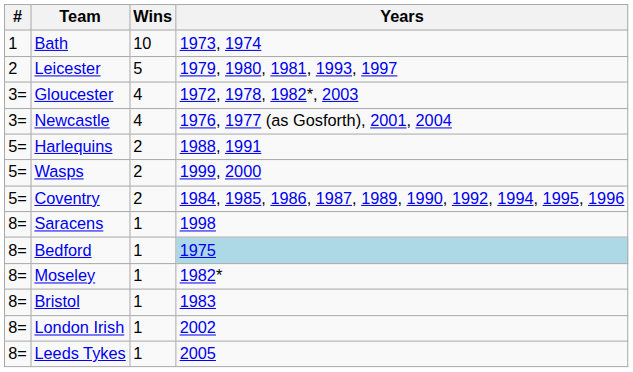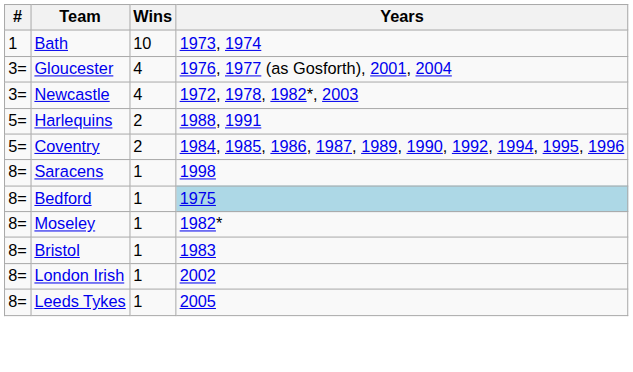 <table class="wikitable">
 <tr>
 <th>#</th>
 <th>Team</th>
 <th>Wins</th>
 <th>Years</th>
 </tr>
 <tr>
 <td>1</td>
 <td><a href='#'>Bath</a></td>
 <td>10</td>
 <td><a href='#'>1973</a>, <a href='#'>1974</a></td>
 </tr>
 <tr>
-<td>2</td>
-<td><a href='#'>Leicester</a></td>
-<td>5</td>
-<td><a href='#'>1979</a>, <a href='#'>1980</a>, <a href='#'>1981</a>, <a href='#'>1993</a>, <a href='#'>1997</a></td>
-</tr>
-<tr>
 <td>3=</td>
 <td><a href='#'>Gloucester</a></td>
 <td>4</td>
-<td><a href='#'>1972</a>, <a href='#'>1978</a>, <a href='#'>1982</a>*, <a href='#'>2003</a></td>
+<td><a href='#'>1976</a>, <a href='#'>1977</a> (as Gosforth), <a href='#'>2001</a>, <a href='#'>2004</a></td>
 </tr>
 <tr>
 <td>3=</td>
 <td><a href='#'>Newcastle</a></td>
 <td>4</td>
-<td><a href='#'>1976</a>, <a href='#'>1977</a> (as Gosforth), <a href='#'>2001</a>, <a href='#'>2004</a></td>
+<td><a href='#'>1972</a>, <a href='#'>1978</a>, <a href='#'>1982</a>*, <a href='#'>2003</a></td>
 </tr>
 <tr>
 <td>5=</td>
 <td><a href='#'>Harlequins</a></td>
 <td>2</td>
 <td><a href='#'>1988</a>, <a href='#'>1991</a></td>
-</tr>
-<tr>
-<td>5=</td>
-<td><a href='#'>Wasps</a></td>
-<td>2</td>
-<td><a href='#'>1999</a>, <a href='#'>2000</a></td>
 </tr>
 <tr>
 <td>5=</td>
 <td><a href='#'>Coventry</a></td>
 <td>2</td>
 <td><a href='#'>1984</a>, <a href='#'>1985</a>, <a href='#'>1986</a>, <a href='#'>1987</a>, <a href='#'>1989</a>, <a href='#'>1990</a>, <a href='#'>1992</a>, <a href='#'>1994</a>, <a href='#'>1995</a>, <a href='#'>1996</a></td>
 </tr>
 <tr>
 <td>8=</td>
 <td><a href='#'>Saracens</a></td>
 <td>1</td>
 <td><a href='#'>1998</a></td>
 </tr>
 <tr>
 <td>8=</td>
 <td><a href='#'>Bedford</a></td>
 <td>1</td>
 <td style="background: lightblue;"><a href='#'>1975</a></td>
 </tr>
 <tr>
 <td>8=</td>
 <td><a href='#'>Moseley</a></td>
 <td>1</td>
 <td><a href='#'>1982</a>*</td>
 </tr>
 <tr>
 <td>8=</td>
 <td><a href='#'>Bristol</a></td>
 <td>1</td>
 <td><a href='#'>1983</a></td>
 </tr>
 <tr>
 <td>8=</td>
 <td><a href='#'>London Irish</a></td>
 <td>1</td>
 <td><a href='#'>2002</a></td>
 </tr>
 <tr>
 <td>8=</td>
 <td><a href='#'>Leeds Tykes</a></td>
 <td>1</td>
 <td><a href='#'>2005</a></td>
 </tr>
 </table>
